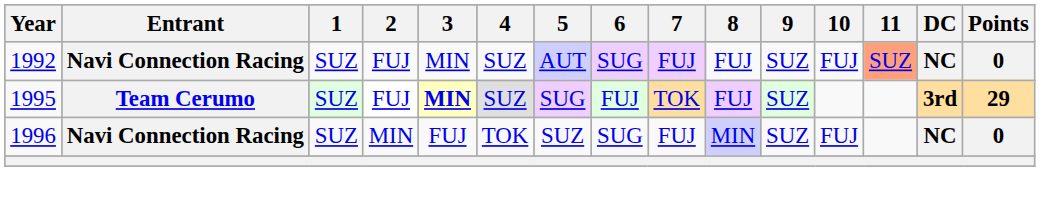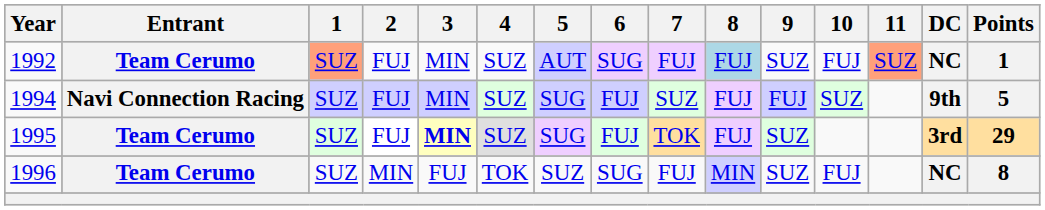 <table class="wikitable" style="text-align:center; font-size:85%">
 <tr>
 <th>Year</th>
 <th>Entrant</th>
 <th>1</th>
 <th>2</th>
 <th>3</th>
 <th>4</th>
 <th>5</th>
 <th>6</th>
 <th>7</th>
 <th>8</th>
 <th>9</th>
 <th>10</th>
 <th>11</th>
 <th>DC</th>
 <th>Points</th>
 </tr>
 <tr>
 <td><a href='#'>1992</a></td>
-<th nowrap>Navi Connection Racing</th>
-<td><a href='#'>SUZ</a><br></td>
+<th nowrap><a href='#'>Team Cerumo</a></th>
+<td style="background: lightsalmon;"><a href='#'>SUZ</a><br></td>
 <td><a href='#'>FUJ</a><br></td>
 <td><a href='#'>MIN</a><br></td>
 <td><a href='#'>SUZ</a><br></td>
 <td style="background:#CFCFFF;"><a href='#'>AUT</a><br></td>
 <td style="background:#EFCFFF;"><a href='#'>SUG</a><br></td>
 <td style="background:#EFCFFF;"><a href='#'>FUJ</a><br></td>
-<td><a href='#'>FUJ</a><br></td>
+<td style="background: lightblue;"><a href='#'>FUJ</a><br></td>
 <td><a href='#'>SUZ</a><br></td>
 <td><a href='#'>FUJ</a><br></td>
 <td style="background: lightsalmon;"><a href='#'>SUZ</a><br></td>
 <th>NC</th>
-<th>0</th>
+<th>1</th>
+</tr>
+<tr>
+<td><a href='#'>1994</a></td>
+<th nowrap>Navi Connection Racing</th>
+<td style="background:#CFCFFF;"><a href='#'>SUZ</a><br></td>
+<td style="background:#CFCFFF;"><a href='#'>FUJ</a><br></td>
+<td style="background:#CFCFFF;"><a href='#'>MIN</a><br></td>
+<td style="background:#DFFFDF;"><a href='#'>SUZ</a><br></td>
+<td style="background:#CFCFFF;"><a href='#'>SUG</a><br></td>
+<td style="background:#CFCFFF;"><a href='#'>FUJ</a><br></td>
+<td style="background:#DFFFDF;"><a href='#'>SUZ</a><br></td>
+<td style="background:#EFCFFF;"><a href='#'>FUJ</a><br></td>
+<td style="background:#CFCFFF;"><a href='#'>FUJ</a><br></td>
+<td style="background:#DFFFDF;"><a href='#'>SUZ</a><br></td>
+<td></td>
+<th>9th</th>
+<th>5</th>
 </tr>
 <tr>
 <td><a href='#'>1995</a></td>
 <th nowrap><a href='#'>Team Cerumo</a></th>
 <td style="background:#DFFFDF;"><a href='#'>SUZ</a><br></td>
 <td style="background:#FFFFFF;"><a href='#'>FUJ</a><br></td>
 <td style="background:#FFFFBF;"><strong><a href='#'>MIN</a></strong><br></td>
 <td style="background:#DFDFDF;"><a href='#'>SUZ</a><br></td>
 <td style="background:#EFCFFF;"><a href='#'>SUG</a><br></td>
 <td style="background:#DFFFDF;"><a href='#'>FUJ</a><br></td>
 <td style="background:#FFDF9F;"><a href='#'>TOK</a><br></td>
 <td style="background:#EFCFFF;"><a href='#'>FUJ</a><br></td>
 <td style="background:#DFFFDF;"><a href='#'>SUZ</a><br></td>
 <td></td>
 <td></td>
 <th style="background:#FFDF9F;">3rd</th>
 <th style="background:#FFDF9F;">29</th>
 </tr>
 <tr>
 <td><a href='#'>1996</a></td>
-<th nowrap>Navi Connection Racing</th>
+<th nowrap><a href='#'>Team Cerumo</a></th>
 <td><a href='#'>SUZ</a></td>
 <td><a href='#'>MIN</a></td>
 <td><a href='#'>FUJ</a></td>
 <td><a href='#'>TOK</a></td>
 <td><a href='#'>SUZ</a></td>
 <td><a href='#'>SUG</a></td>
 <td><a href='#'>FUJ</a></td>
 <td style="background:#CFCFFF;"><a href='#'>MIN</a><br></td>
 <td><a href='#'>SUZ</a></td>
 <td><a href='#'>FUJ</a></td>
 <td></td>
 <th>NC</th>
-<th>0</th>
+<th>8</th>
 </tr>
 <tr>
 <th colspan="15"></th>
 </tr>
 </table>
